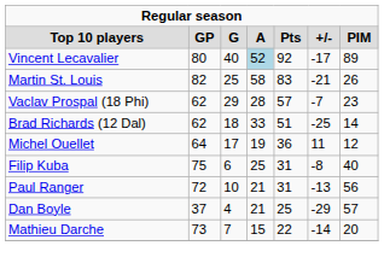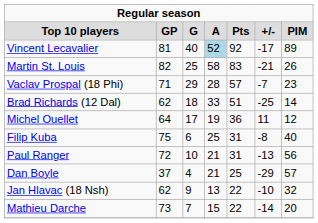 <table class="wikitable" width="50%">
 <tr>
 <td colspan="7" align="center"><strong>Regular season</strong></td>
 </tr>
 <tr align="center"  bgcolor="#dddddd">
 <td><strong>Top 10 players</strong></td>
 <td><strong>GP</strong></td>
 <td><strong>G</strong></td>
 <td><strong>A</strong></td>
 <td><strong>Pts</strong></td>
 <td><strong>+/-</strong></td>
 <td><strong>PIM</strong></td>
 </tr>
 <tr>
 <td><a href='#'>Vincent Lecavalier</a></td>
-<td>80</td>
+<td>81</td>
 <td>40</td>
 <td style="background: lightblue;">52</td>
 <td>92</td>
 <td>-17</td>
 <td>89</td>
 </tr>
 <tr>
 <td><a href='#'>Martin St. Louis</a></td>
 <td>82</td>
 <td>25</td>
 <td>58</td>
 <td>83</td>
 <td>-21</td>
 <td>26</td>
 </tr>
 <tr>
 <td><a href='#'>Vaclav Prospal</a> (18 Phi)</td>
-<td>62</td>
+<td>71</td>
 <td>29</td>
 <td>28</td>
 <td>57</td>
 <td>-7</td>
 <td>23</td>
 </tr>
 <tr>
 <td><a href='#'>Brad Richards</a> (12 Dal)</td>
 <td>62</td>
 <td>18</td>
 <td>33</td>
 <td>51</td>
 <td>-25</td>
 <td>14</td>
 </tr>
 <tr>
 <td><a href='#'>Michel Ouellet</a></td>
 <td>64</td>
 <td>17</td>
 <td>19</td>
 <td>36</td>
 <td>11</td>
 <td>12</td>
 </tr>
 <tr>
 <td><a href='#'>Filip Kuba</a></td>
 <td>75</td>
 <td>6</td>
 <td>25</td>
 <td>31</td>
 <td>-8</td>
 <td>40</td>
 </tr>
 <tr>
 <td><a href='#'>Paul Ranger</a></td>
 <td>72</td>
 <td>10</td>
 <td>21</td>
 <td>31</td>
 <td>-13</td>
 <td>56</td>
 </tr>
 <tr>
 <td><a href='#'>Dan Boyle</a></td>
 <td>37</td>
 <td>4</td>
 <td>21</td>
 <td>25</td>
 <td>-29</td>
 <td>57</td>
 </tr>
 <tr>
+<td><a href='#'>Jan Hlavac</a> (18 Nsh)</td>
+<td>62</td>
+<td>9</td>
+<td>13</td>
+<td>22</td>
+<td>-10</td>
+<td>32</td>
+</tr>
+<tr>
 <td><a href='#'>Mathieu Darche</a></td>
 <td>73</td>
 <td>7</td>
 <td>15</td>
 <td>22</td>
 <td>-14</td>
 <td>20</td>
 </tr>
 <tr>
 </tr>
 </table>
